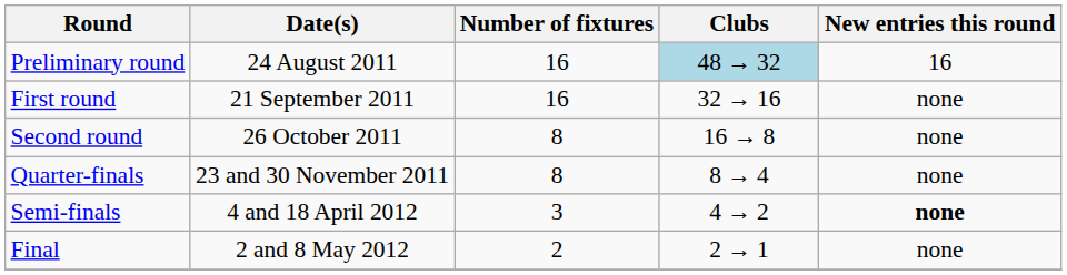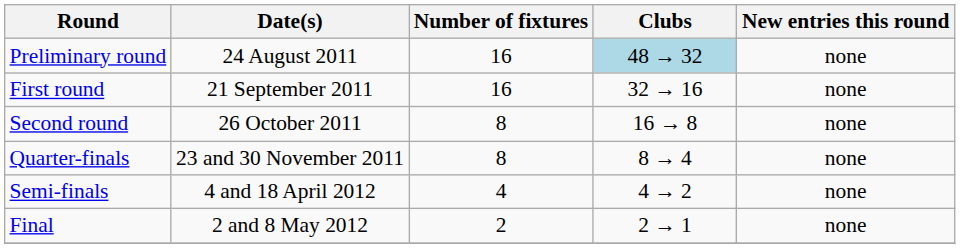 <table class="wikitable" style="text-align:center">
 <tr>
 <th>Round</th>
 <th>Date(s)</th>
 <th>Number of fixtures</th>
 <th width=100>Clubs</th>
 <th>New entries this round</th>
 </tr>
 <tr>
 <td style="text-align:left;"><a href='#'>Preliminary round</a></td>
 <td>24 August 2011</td>
 <td>16</td>
 <td style="background: lightblue;">48 → 32</td>
-<td>16</td>
+<td>none</td>
 </tr>
 <tr>
 <td style="text-align:left;"><a href='#'>First round</a></td>
 <td>21 September 2011</td>
 <td>16</td>
 <td>32 → 16</td>
 <td>none</td>
 </tr>
 <tr>
 <td style="text-align:left;"><a href='#'>Second round</a></td>
 <td>26 October 2011</td>
 <td>8</td>
 <td>16 → 8</td>
 <td>none</td>
 </tr>
 <tr>
 <td style="text-align:left;"><a href='#'>Quarter-finals</a></td>
 <td>23 and 30 November 2011</td>
 <td>8</td>
 <td>8 → 4</td>
 <td>none</td>
 </tr>
 <tr>
 <td style="text-align:left;"><a href='#'>Semi-finals</a></td>
 <td>4 and 18 April 2012</td>
-<td>3</td>
+<td>4</td>
 <td>4 → 2</td>
-<td><strong>none</strong></td>
+<td>none</td>
 </tr>
 <tr>
 <td style="text-align:left;"><a href='#'>Final</a></td>
 <td>2 and 8 May 2012</td>
 <td>2</td>
 <td>2 → 1</td>
 <td>none</td>
 </tr>
 <tr>
 </tr>
 </table>
